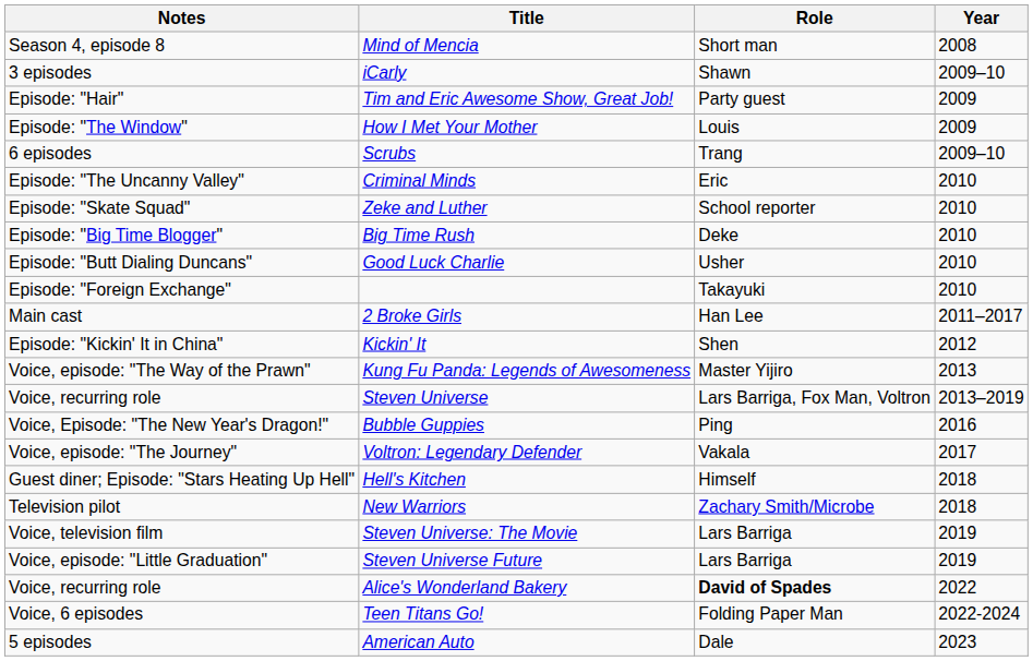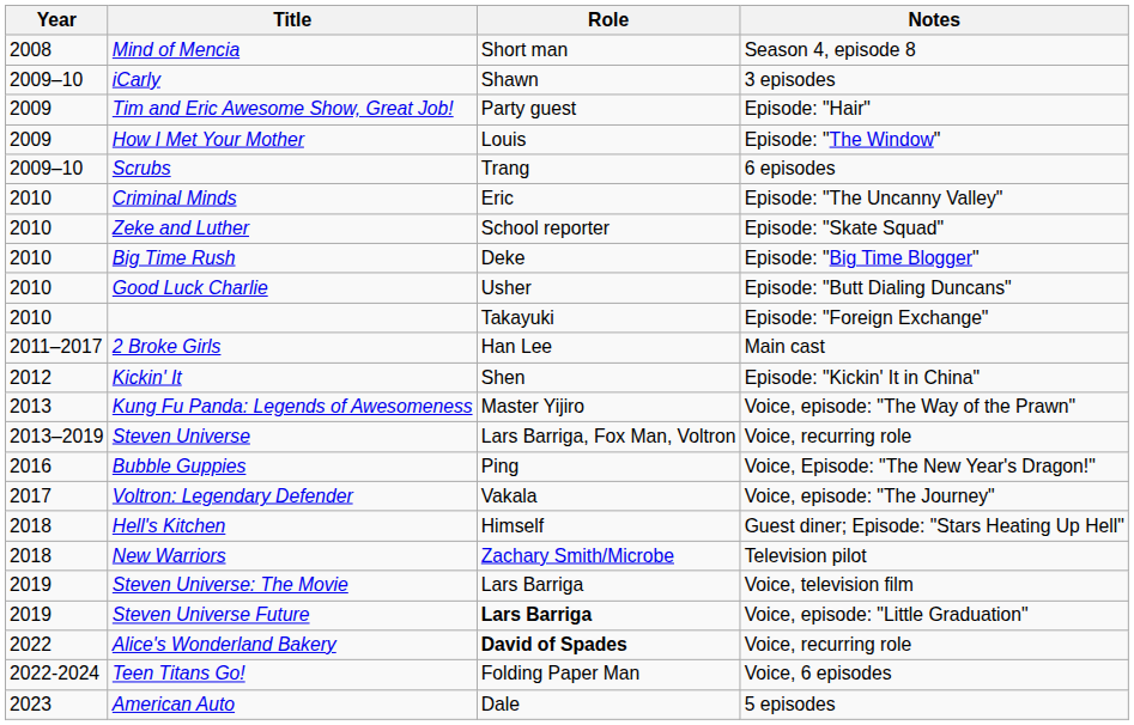 <table class="wikitable sortable">
 <tr>
-<th class="unsortable">Notes</th>
+<th>Year</th>
 <th>Title</th>
 <th>Role</th>
-<th>Year</th>
+<th class="unsortable">Notes</th>
 </tr>
 <tr>
-<td>Season 4, episode 8</td>
+<td>2008</td>
 <td><em><a href='#'>Mind of Mencia</a></em></td>
 <td>Short man</td>
-<td>2008</td>
+<td>Season 4, episode 8</td>
 </tr>
 <tr>
-<td>3 episodes</td>
+<td>2009–10</td>
 <td><em><a href='#'>iCarly</a></em></td>
 <td>Shawn</td>
-<td>2009–10</td>
+<td>3 episodes</td>
 </tr>
 <tr>
-<td>Episode: "Hair"</td>
+<td>2009</td>
 <td><em><a href='#'>Tim and Eric Awesome Show, Great Job!</a></em></td>
 <td>Party guest</td>
-<td>2009</td>
+<td>Episode: "Hair"</td>
 </tr>
 <tr>
-<td>Episode: "<a href='#'>The Window</a>"</td>
+<td>2009</td>
 <td><em><a href='#'>How I Met Your Mother</a></em></td>
 <td>Louis</td>
-<td>2009</td>
+<td>Episode: "<a href='#'>The Window</a>"</td>
 </tr>
 <tr>
-<td>6 episodes</td>
+<td>2009–10</td>
 <td><em><a href='#'>Scrubs</a></em></td>
 <td>Trang</td>
-<td>2009–10</td>
+<td>6 episodes</td>
 </tr>
 <tr>
-<td>Episode: "The Uncanny Valley"</td>
+<td>2010</td>
 <td><em><a href='#'>Criminal Minds</a></em></td>
 <td>Eric</td>
-<td>2010</td>
+<td>Episode: "The Uncanny Valley"</td>
 </tr>
 <tr>
-<td>Episode: "Skate Squad"</td>
+<td>2010</td>
 <td><em><a href='#'>Zeke and Luther</a></em></td>
 <td>School reporter</td>
-<td>2010</td>
+<td>Episode: "Skate Squad"</td>
 </tr>
 <tr>
-<td>Episode: "<a href='#'>Big Time Blogger</a>"</td>
+<td>2010</td>
 <td><em><a href='#'>Big Time Rush</a></em></td>
 <td>Deke</td>
-<td>2010</td>
+<td>Episode: "<a href='#'>Big Time Blogger</a>"</td>
 </tr>
 <tr>
-<td>Episode: "Butt Dialing Duncans"</td>
+<td>2010</td>
 <td><em><a href='#'>Good Luck Charlie</a></em></td>
 <td>Usher</td>
-<td>2010</td>
+<td>Episode: "Butt Dialing Duncans"</td>
 </tr>
 <tr>
-<td>Episode: "Foreign Exchange"</td>
+<td>2010</td>
 <td><em></em></td>
 <td>Takayuki</td>
-<td>2010</td>
+<td>Episode: "Foreign Exchange"</td>
 </tr>
 <tr>
-<td>Main cast</td>
+<td>2011–2017</td>
 <td><em><a href='#'>2 Broke Girls</a></em></td>
 <td>Han Lee</td>
-<td>2011–2017</td>
+<td>Main cast</td>
 </tr>
 <tr>
-<td>Episode: "Kickin' It in China"</td>
+<td>2012</td>
 <td><em><a href='#'>Kickin' It</a></em></td>
 <td>Shen</td>
-<td>2012</td>
+<td>Episode: "Kickin' It in China"</td>
 </tr>
 <tr>
-<td>Voice, episode: "The Way of the Prawn"</td>
+<td>2013</td>
 <td><em><a href='#'>Kung Fu Panda: Legends of Awesomeness</a></em></td>
 <td>Master Yijiro</td>
-<td>2013</td>
+<td>Voice, episode: "The Way of the Prawn"</td>
 </tr>
 <tr>
-<td>Voice, recurring role</td>
+<td>2013–2019</td>
 <td><em><a href='#'>Steven Universe</a></em></td>
 <td>Lars Barriga, Fox Man, Voltron</td>
-<td>2013–2019</td>
+<td>Voice, recurring role</td>
 </tr>
 <tr>
-<td>Voice, Episode: "The New Year's Dragon!"</td>
+<td>2016</td>
 <td><em><a href='#'>Bubble Guppies</a></em></td>
 <td>Ping</td>
-<td>2016</td>
+<td>Voice, Episode: "The New Year's Dragon!"</td>
 </tr>
 <tr>
-<td>Voice, episode: "The Journey"</td>
+<td>2017</td>
 <td><em><a href='#'>Voltron: Legendary Defender</a></em></td>
 <td>Vakala</td>
-<td>2017</td>
+<td>Voice, episode: "The Journey"</td>
 </tr>
 <tr>
-<td>Guest diner; Episode: "Stars Heating Up Hell"</td>
+<td>2018</td>
 <td><em><a href='#'>Hell's Kitchen</a></em></td>
 <td>Himself</td>
-<td>2018</td>
+<td>Guest diner; Episode: "Stars Heating Up Hell"</td>
 </tr>
 <tr>
-<td>Television pilot</td>
+<td>2018</td>
 <td><em><a href='#'>New Warriors</a></em></td>
 <td><a href='#'>Zachary Smith/Microbe</a></td>
-<td>2018</td>
+<td>Television pilot</td>
 </tr>
 <tr>
-<td>Voice, television film</td>
+<td>2019</td>
 <td><em><a href='#'>Steven Universe: The Movie</a></em></td>
 <td>Lars Barriga</td>
-<td>2019</td>
+<td>Voice, television film</td>
 </tr>
 <tr>
+<td>2019</td>
+<td><em><a href='#'>Steven Universe Future</a></em></td>
+<td><strong>Lars Barriga</strong></td>
 <td>Voice, episode: "Little Graduation"</td>
-<td><em><a href='#'>Steven Universe Future</a></em></td>
-<td>Lars Barriga</td>
-<td>2019</td>
 </tr>
 <tr>
-<td>Voice, recurring role</td>
+<td>2022</td>
 <td><em><a href='#'>Alice's Wonderland Bakery</a></em></td>
 <td><strong>David of Spades</strong></td>
-<td>2022</td>
+<td>Voice, recurring role</td>
 </tr>
 <tr>
-<td>Voice, 6 episodes</td>
+<td>2022-2024</td>
 <td><em><a href='#'>Teen Titans Go!</a></em></td>
 <td>Folding Paper Man</td>
-<td>2022-2024</td>
+<td>Voice, 6 episodes</td>
 </tr>
 <tr>
-<td>5 episodes</td>
+<td>2023</td>
 <td><em><a href='#'>American Auto</a></em></td>
 <td>Dale</td>
-<td>2023</td>
+<td>5 episodes</td>
 </tr>
 </table>
